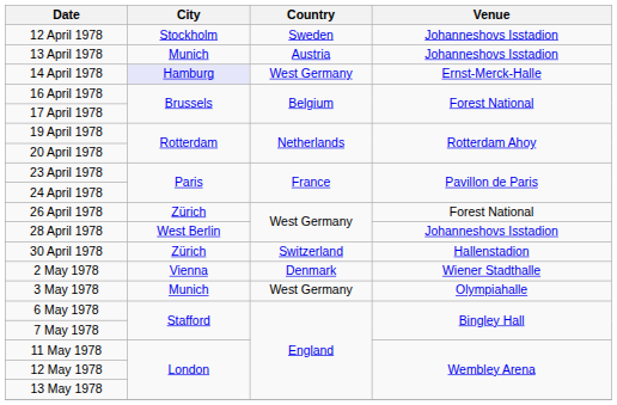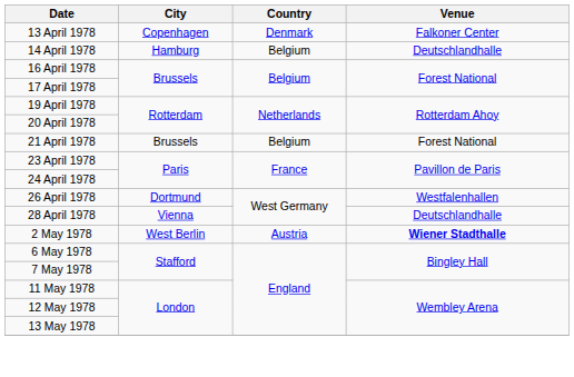 <table class="wikitable" style="text-align:center;">
 <tr>
 <th width="150">Date</th>
 <th width="150">City</th>
 <th width="150">Country</th>
 <th width="300">Venue</th>
 </tr>
 <tr>
-<td>12 April 1978</td>
-<td><a href='#'>Stockholm</a></td>
-<td><a href='#'>Sweden</a></td>
-<td><a href='#'>Johanneshovs Isstadion</a></td>
-</tr>
-<tr>
 <td>13 April 1978</td>
-<td><a href='#'>Munich</a></td>
-<td><a href='#'>Austria</a></td>
-<td><a href='#'>Johanneshovs Isstadion</a></td>
+<td><a href='#'>Copenhagen</a></td>
+<td><a href='#'>Denmark</a></td>
+<td><a href='#'>Falkoner Center</a></td>
 </tr>
 <tr>
 <td>14 April 1978</td>
-<td style="background: lavender;"><a href='#'>Hamburg</a></td>
-<td><a href='#'>West Germany</a></td>
-<td><a href='#'>Ernst-Merck-Halle</a></td>
+<td><a href='#'>Hamburg</a></td>
+<td>Belgium</td>
+<td><a href='#'>Deutschlandhalle</a></td>
 </tr>
 <tr>
 <td>16 April 1978</td>
 <td rowspan="2"><a href='#'>Brussels</a></td>
 <td rowspan="2"><a href='#'>Belgium</a></td>
 <td rowspan="2"><a href='#'>Forest National</a></td>
 </tr>
 <tr>
 <td>17 April 1978</td>
 </tr>
 <tr>
 <td>19 April 1978</td>
 <td rowspan="2"><a href='#'>Rotterdam</a></td>
 <td rowspan="2"><a href='#'>Netherlands</a></td>
 <td rowspan="2"><a href='#'>Rotterdam Ahoy</a></td>
 </tr>
 <tr>
 <td>20 April 1978</td>
 </tr>
 <tr>
+<td>21 April 1978</td>
+<td>Brussels</td>
+<td>Belgium</td>
+<td>Forest National</td>
+</tr>
+<tr>
 <td>23 April 1978</td>
 <td rowspan="2"><a href='#'>Paris</a></td>
 <td rowspan="2"><a href='#'>France</a></td>
 <td rowspan="2"><a href='#'>Pavillon de Paris</a></td>
 </tr>
 <tr>
 <td>24 April 1978</td>
 </tr>
 <tr>
 <td>26 April 1978</td>
-<td><a href='#'>Zürich</a></td>
+<td><a href='#'>Dortmund</a></td>
 <td rowspan="2">West Germany</td>
-<td>Forest National</td>
+<td><a href='#'>Westfalenhallen</a></td>
 </tr>
 <tr>
 <td>28 April 1978</td>
-<td><a href='#'>West Berlin</a></td>
-<td><a href='#'>Johanneshovs Isstadion</a></td>
-</tr>
-<tr>
-<td>30 April 1978</td>
-<td><a href='#'>Zürich</a></td>
-<td><a href='#'>Switzerland</a></td>
-<td><a href='#'>Hallenstadion</a></td>
+<td><a href='#'>Vienna</a></td>
+<td><a href='#'>Deutschlandhalle</a></td>
 </tr>
 <tr>
 <td>2 May 1978</td>
-<td><a href='#'>Vienna</a></td>
-<td><a href='#'>Denmark</a></td>
-<td><a href='#'>Wiener Stadthalle</a></td>
-</tr>
-<tr>
-<td>3 May 1978</td>
-<td><a href='#'>Munich</a></td>
-<td>West Germany</td>
-<td><a href='#'>Olympiahalle</a></td>
+<td><a href='#'>West Berlin</a></td>
+<td><a href='#'>Austria</a></td>
+<td><strong><a href='#'>Wiener Stadthalle</a></strong></td>
 </tr>
 <tr>
 <td>6 May 1978</td>
 <td rowspan="2"><a href='#'>Stafford</a></td>
 <td rowspan="5"><a href='#'>England</a></td>
 <td rowspan="2"><a href='#'>Bingley Hall</a></td>
 </tr>
 <tr>
 <td>7 May 1978</td>
 </tr>
 <tr>
 <td>11 May 1978</td>
 <td rowspan="3"><a href='#'>London</a></td>
 <td rowspan="3"><a href='#'>Wembley Arena</a></td>
 </tr>
 <tr>
 <td>12 May 1978</td>
 </tr>
 <tr>
 <td>13 May 1978</td>
 </tr>
 <tr>
 </tr>
 </table>
